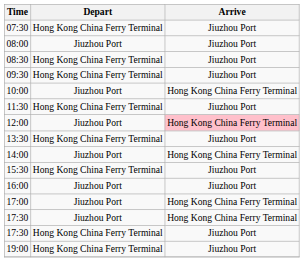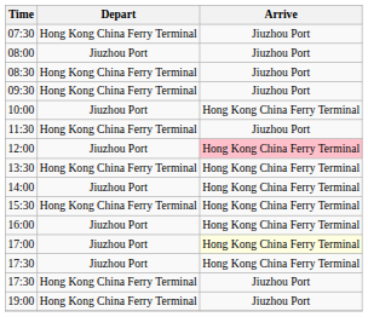 <table class="wikitable" style="text-align:center; font-size:95%">
 <tr Timetable>
 <th>Time</th>
 <th>Depart</th>
 <th>Arrive</th>
 </tr>
 <tr>
 <td>07:30</td>
 <td>Hong Kong China Ferry Terminal</td>
 <td>Jiuzhou Port</td>
 </tr>
 <tr>
 <td>08:00</td>
 <td>Jiuzhou Port</td>
 <td>Jiuzhou Port</td>
 </tr>
 <tr>
 <td>08:30</td>
 <td>Hong Kong China Ferry Terminal</td>
 <td>Jiuzhou Port</td>
 </tr>
 <tr>
 <td>09:30</td>
 <td>Hong Kong China Ferry Terminal</td>
 <td>Jiuzhou Port</td>
 </tr>
 <tr>
 <td>10:00</td>
 <td>Jiuzhou Port</td>
 <td>Hong Kong China Ferry Terminal</td>
 </tr>
 <tr>
 <td>11:30</td>
 <td>Hong Kong China Ferry Terminal</td>
 <td>Jiuzhou Port</td>
 </tr>
 <tr>
 <td>12:00</td>
 <td>Jiuzhou Port</td>
 <td style="background: pink;">Hong Kong China Ferry Terminal</td>
 </tr>
 <tr>
 <td>13:30</td>
 <td>Hong Kong China Ferry Terminal</td>
-<td>Jiuzhou Port</td>
+<td>Hong Kong China Ferry Terminal</td>
 </tr>
 <tr>
 <td>14:00</td>
 <td>Jiuzhou Port</td>
 <td>Hong Kong China Ferry Terminal</td>
 </tr>
 <tr>
 <td>15:30</td>
 <td>Hong Kong China Ferry Terminal</td>
-<td>Jiuzhou Port</td>
+<td>Hong Kong China Ferry Terminal</td>
 </tr>
 <tr>
 <td>16:00</td>
 <td>Jiuzhou Port</td>
-<td>Jiuzhou Port</td>
+<td>Hong Kong China Ferry Terminal</td>
 </tr>
 <tr>
 <td>17:00</td>
 <td>Jiuzhou Port</td>
-<td>Hong Kong China Ferry Terminal</td>
+<td style="background: lightyellow;">Hong Kong China Ferry Terminal</td>
 </tr>
 <tr>
 <td>17:30</td>
 <td>Jiuzhou Port</td>
 <td>Hong Kong China Ferry Terminal</td>
 </tr>
 <tr>
 <td>17:30</td>
 <td>Hong Kong China Ferry Terminal</td>
 <td>Jiuzhou Port</td>
 </tr>
 <tr>
 <td>19:00</td>
 <td>Hong Kong China Ferry Terminal</td>
 <td>Jiuzhou Port</td>
 </tr>
 <tr>
 </tr>
 </table>
